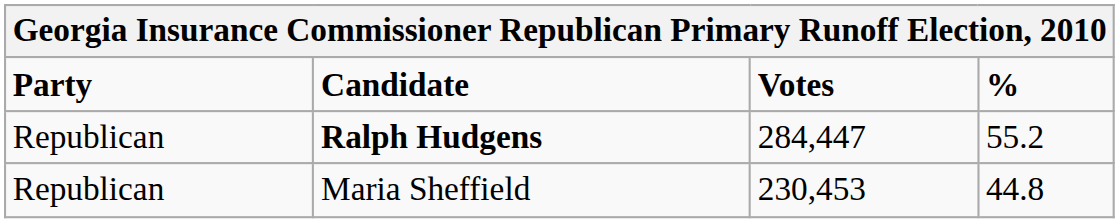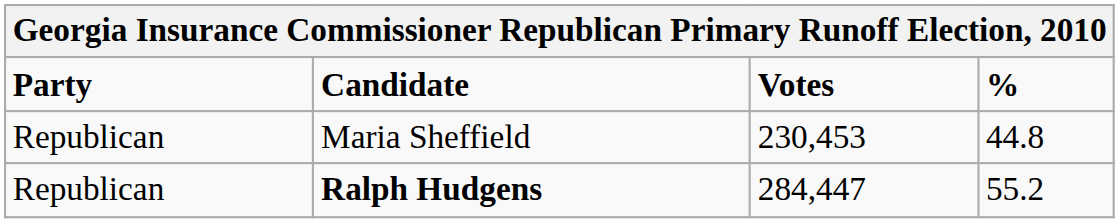 <table class="wikitable">
 <tr>
 <th colspan="4">Georgia Insurance Commissioner Republican Primary Runoff Election, 2010</th>
 </tr>
 <tr>
 <td><strong>Party</strong></td>
 <td><strong>Candidate</strong></td>
 <td><strong>Votes</strong></td>
 <td><strong>%</strong></td>
 </tr>
 <tr>
 <td>Republican</td>
+<td>Maria Sheffield</td>
+<td>230,453</td>
+<td>44.8</td>
+</tr>
+<tr>
+<td>Republican</td>
 <td><strong>Ralph Hudgens</strong></td>
 <td>284,447</td>
 <td>55.2</td>
 </tr>
-<tr>
-<td>Republican</td>
-<td>Maria Sheffield</td>
-<td>230,453</td>
-<td>44.8</td>
-</tr>
 </table>
